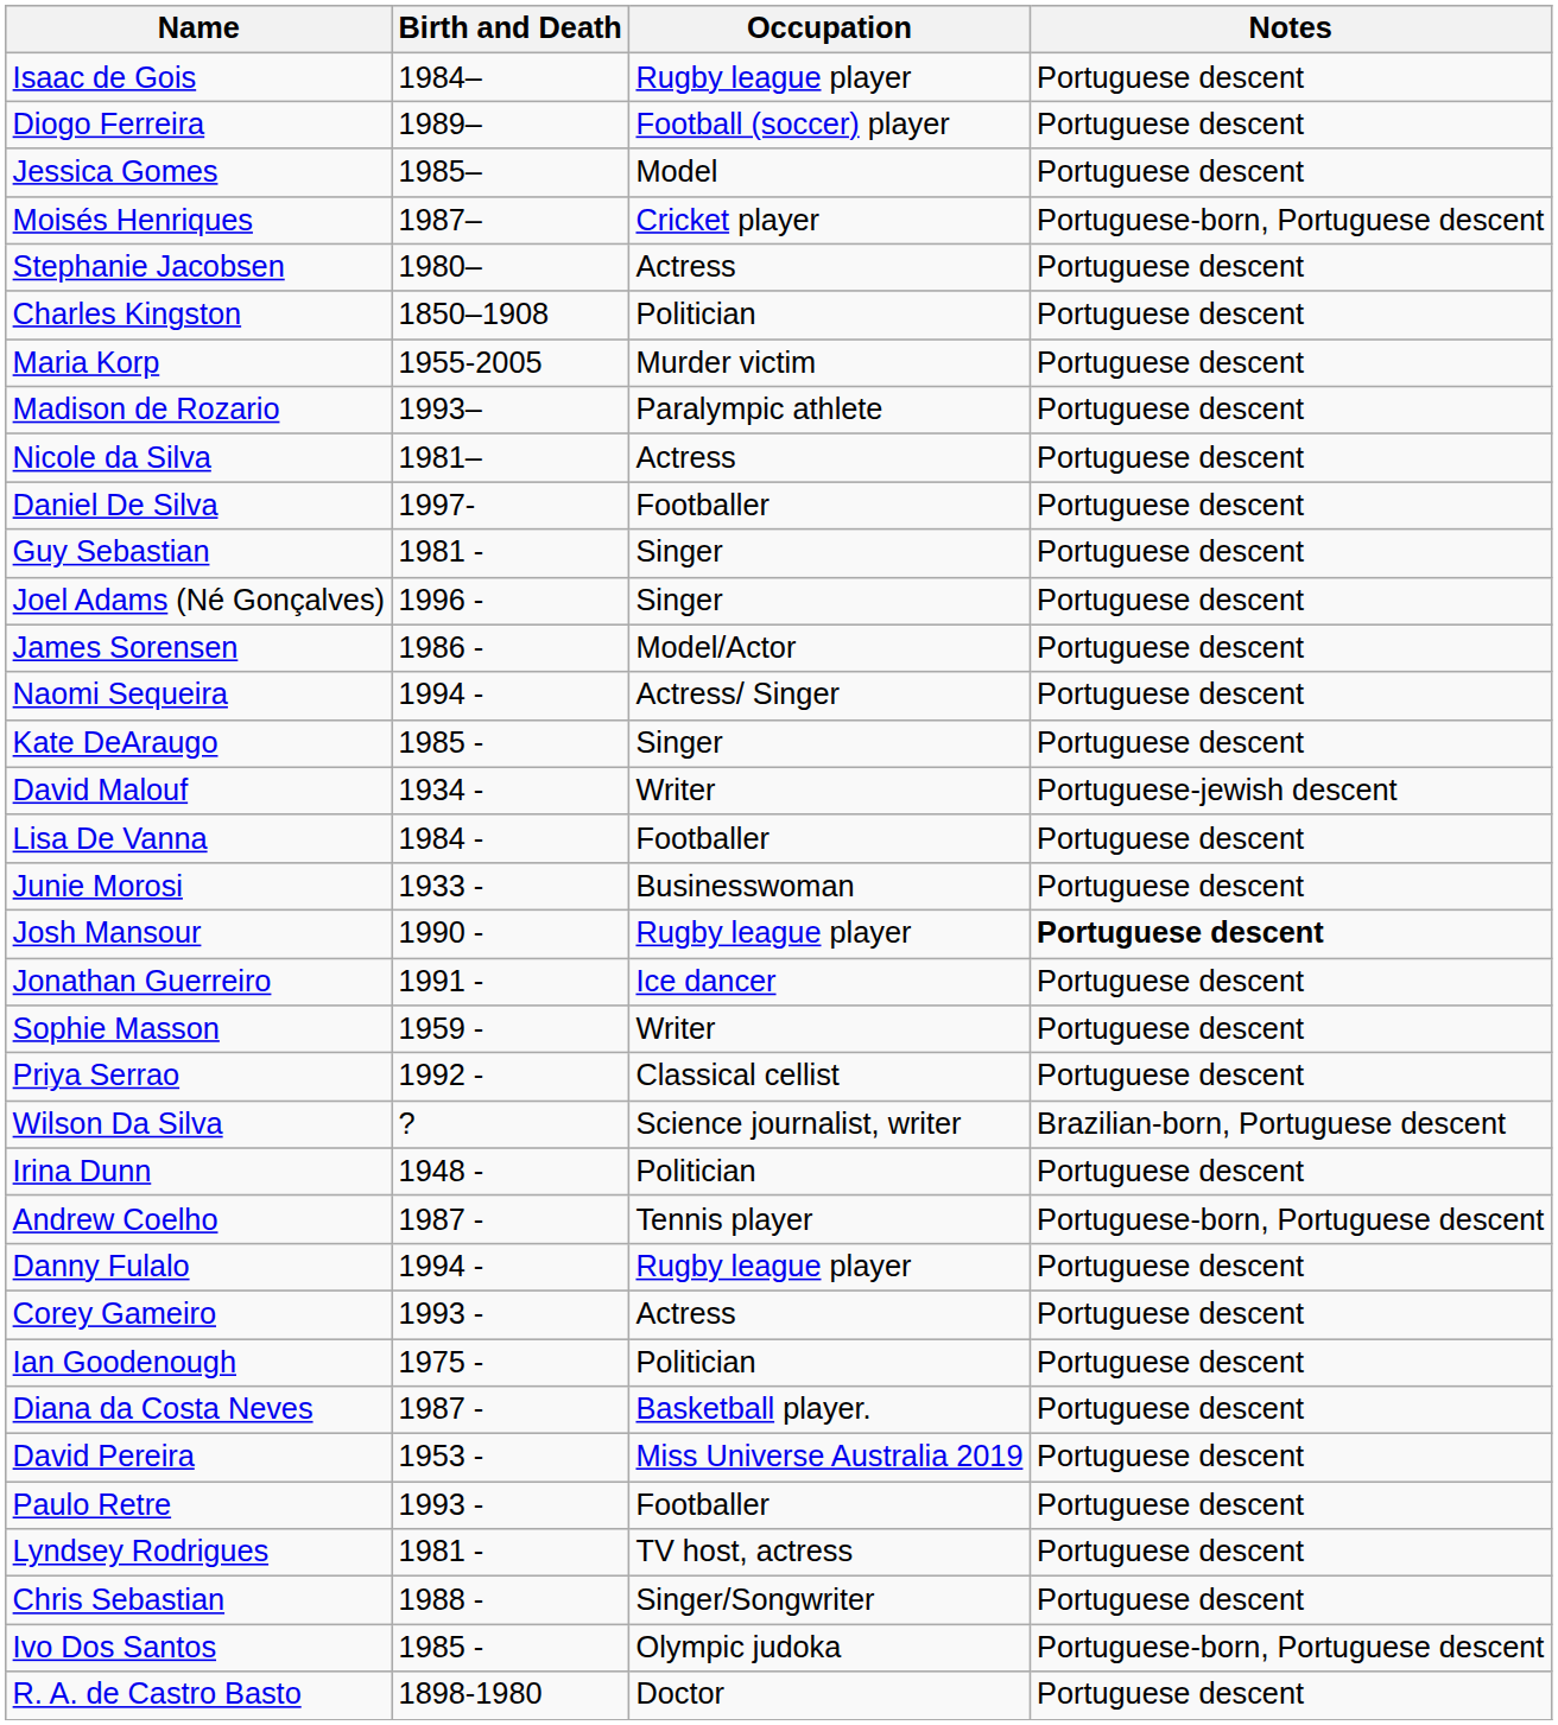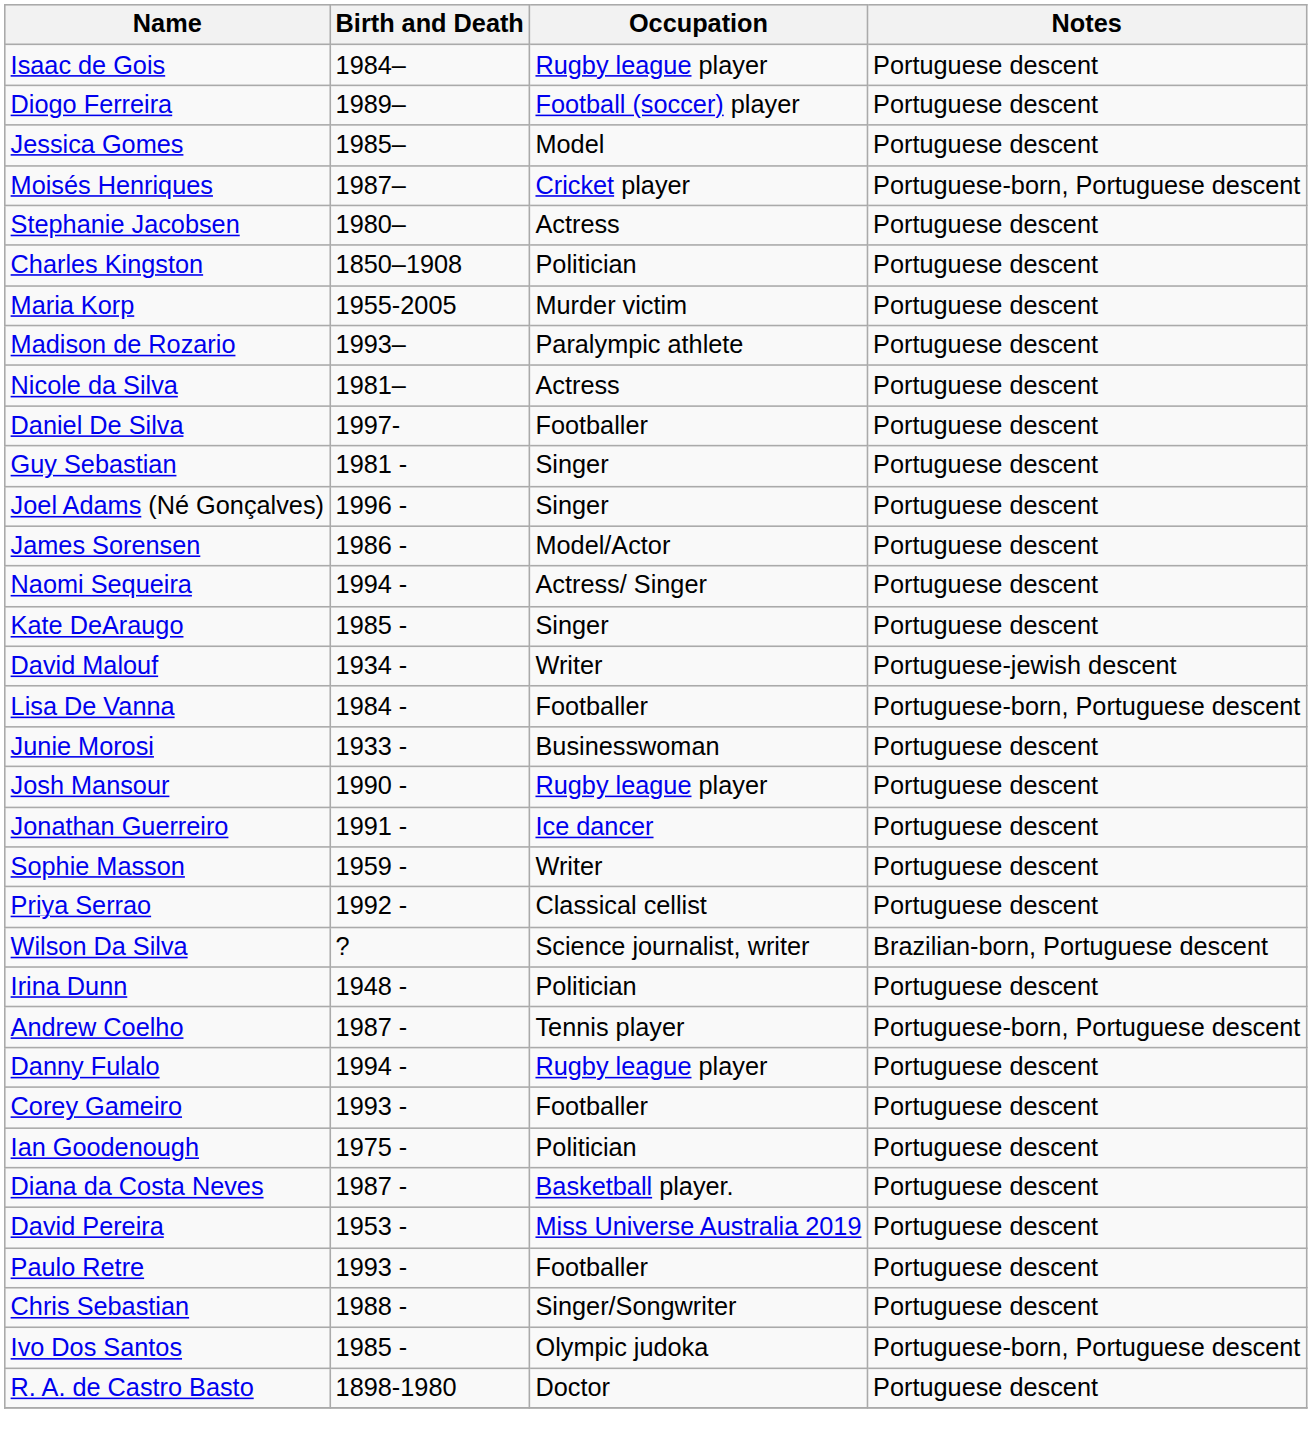 <table class="wikitable" border="1">
 <tr>
 <th>Name</th>
 <th>Birth and Death</th>
 <th>Occupation</th>
 <th>Notes</th>
 </tr>
 <tr>
 <td><a href='#'>Isaac de Gois</a></td>
 <td>1984–</td>
 <td><a href='#'>Rugby league</a> player</td>
 <td>Portuguese descent</td>
 </tr>
 <tr>
 <td><a href='#'>Diogo Ferreira</a></td>
 <td>1989–</td>
 <td><a href='#'>Football (soccer)</a> player</td>
 <td>Portuguese descent</td>
 </tr>
 <tr>
 <td><a href='#'>Jessica Gomes</a></td>
 <td>1985–</td>
 <td>Model</td>
 <td>Portuguese descent</td>
 </tr>
 <tr>
 <td><a href='#'>Moisés Henriques</a></td>
 <td>1987–</td>
 <td><a href='#'>Cricket</a> player</td>
 <td>Portuguese-born, Portuguese descent</td>
 </tr>
 <tr>
 <td><a href='#'>Stephanie Jacobsen</a></td>
 <td>1980–</td>
 <td>Actress</td>
 <td>Portuguese descent</td>
 </tr>
 <tr>
 <td><a href='#'>Charles Kingston</a></td>
 <td>1850–1908</td>
 <td>Politician</td>
 <td>Portuguese descent</td>
 </tr>
 <tr>
 <td><a href='#'>Maria Korp</a></td>
 <td>1955-2005</td>
 <td>Murder victim</td>
 <td>Portuguese descent</td>
 </tr>
 <tr>
 <td><a href='#'>Madison de Rozario</a></td>
 <td>1993–</td>
 <td>Paralympic athlete</td>
 <td>Portuguese descent</td>
 </tr>
 <tr>
 <td><a href='#'>Nicole da Silva</a></td>
 <td>1981–</td>
 <td>Actress</td>
 <td>Portuguese descent</td>
 </tr>
 <tr>
 <td><a href='#'>Daniel De Silva</a></td>
 <td>1997-</td>
 <td>Footballer</td>
 <td>Portuguese descent</td>
 </tr>
 <tr>
 <td><a href='#'>Guy Sebastian</a></td>
 <td>1981 -</td>
 <td>Singer</td>
 <td>Portuguese descent</td>
 </tr>
 <tr>
 <td><a href='#'>Joel Adams</a> (Né Gonçalves)</td>
 <td>1996 -</td>
 <td>Singer</td>
 <td>Portuguese descent</td>
 </tr>
 <tr>
 <td><a href='#'>James Sorensen</a></td>
 <td>1986 -</td>
 <td>Model/Actor</td>
 <td>Portuguese descent</td>
 </tr>
 <tr>
 <td><a href='#'>Naomi Sequeira</a></td>
 <td>1994 -</td>
 <td>Actress/ Singer</td>
 <td>Portuguese descent</td>
 </tr>
 <tr>
 <td><a href='#'>Kate DeAraugo</a></td>
 <td>1985 -</td>
 <td>Singer</td>
 <td>Portuguese descent</td>
 </tr>
 <tr>
 <td><a href='#'>David Malouf</a></td>
 <td>1934 -</td>
 <td>Writer</td>
 <td>Portuguese-jewish descent</td>
 </tr>
 <tr>
 <td><a href='#'>Lisa De Vanna</a></td>
 <td>1984 -</td>
 <td>Footballer</td>
-<td>Portuguese descent</td>
+<td>Portuguese-born, Portuguese descent</td>
 </tr>
 <tr>
 <td><a href='#'>Junie Morosi</a></td>
 <td>1933 -</td>
 <td>Businesswoman</td>
 <td>Portuguese descent</td>
 </tr>
 <tr>
 <td><a href='#'>Josh Mansour</a></td>
 <td>1990 -</td>
 <td><a href='#'>Rugby league</a> player</td>
-<td><strong>Portuguese descent</strong></td>
+<td>Portuguese descent</td>
 </tr>
 <tr>
 <td><a href='#'>Jonathan Guerreiro</a></td>
 <td>1991 -</td>
 <td><a href='#'>Ice dancer</a></td>
 <td>Portuguese descent</td>
 </tr>
 <tr>
 <td><a href='#'>Sophie Masson</a></td>
 <td>1959 -</td>
 <td>Writer</td>
 <td>Portuguese descent</td>
 </tr>
 <tr>
 <td><a href='#'>Priya Serrao</a></td>
 <td>1992 -</td>
 <td>Classical cellist</td>
 <td>Portuguese descent</td>
 </tr>
 <tr>
 <td><a href='#'>Wilson Da Silva</a></td>
 <td>?</td>
 <td>Science journalist, writer</td>
 <td>Brazilian-born, Portuguese descent</td>
 </tr>
 <tr>
 <td><a href='#'>Irina Dunn</a></td>
 <td>1948 -</td>
 <td>Politician</td>
 <td>Portuguese descent</td>
 </tr>
 <tr>
 <td><a href='#'>Andrew Coelho</a></td>
 <td>1987 -</td>
 <td>Tennis player</td>
 <td>Portuguese-born, Portuguese descent</td>
 </tr>
 <tr>
 <td><a href='#'>Danny Fulalo</a></td>
 <td>1994 -</td>
 <td><a href='#'>Rugby league</a> player</td>
 <td>Portuguese descent</td>
 </tr>
 <tr>
 <td><a href='#'>Corey Gameiro</a></td>
 <td>1993 -</td>
-<td>Actress</td>
+<td>Footballer</td>
 <td>Portuguese descent</td>
 </tr>
 <tr>
 <td><a href='#'>Ian Goodenough</a></td>
 <td>1975 -</td>
 <td>Politician</td>
 <td>Portuguese descent</td>
 </tr>
 <tr>
 <td><a href='#'>Diana da Costa Neves</a></td>
 <td>1987 -</td>
 <td><a href='#'>Basketball</a> player.</td>
 <td>Portuguese descent</td>
 </tr>
 <tr>
 <td><a href='#'>David Pereira</a></td>
 <td>1953 -</td>
 <td><a href='#'>Miss Universe Australia 2019</a></td>
 <td>Portuguese descent</td>
 </tr>
 <tr>
 <td><a href='#'>Paulo Retre</a></td>
 <td>1993 -</td>
 <td>Footballer</td>
 <td>Portuguese descent</td>
 </tr>
 <tr>
-<td><a href='#'>Lyndsey Rodrigues</a></td>
-<td>1981 -</td>
-<td>TV host, actress</td>
-<td>Portuguese descent</td>
-</tr>
-<tr>
 <td><a href='#'>Chris Sebastian</a></td>
 <td>1988 -</td>
 <td>Singer/Songwriter</td>
 <td>Portuguese descent</td>
 </tr>
 <tr>
 <td><a href='#'>Ivo Dos Santos</a></td>
 <td>1985 -</td>
 <td>Olympic judoka</td>
 <td>Portuguese-born, Portuguese descent</td>
 </tr>
 <tr>
 <td><a href='#'>R. A. de Castro Basto</a></td>
 <td>1898-1980</td>
 <td>Doctor</td>
 <td>Portuguese descent</td>
 </tr>
 <tr>
 </tr>
 </table>
